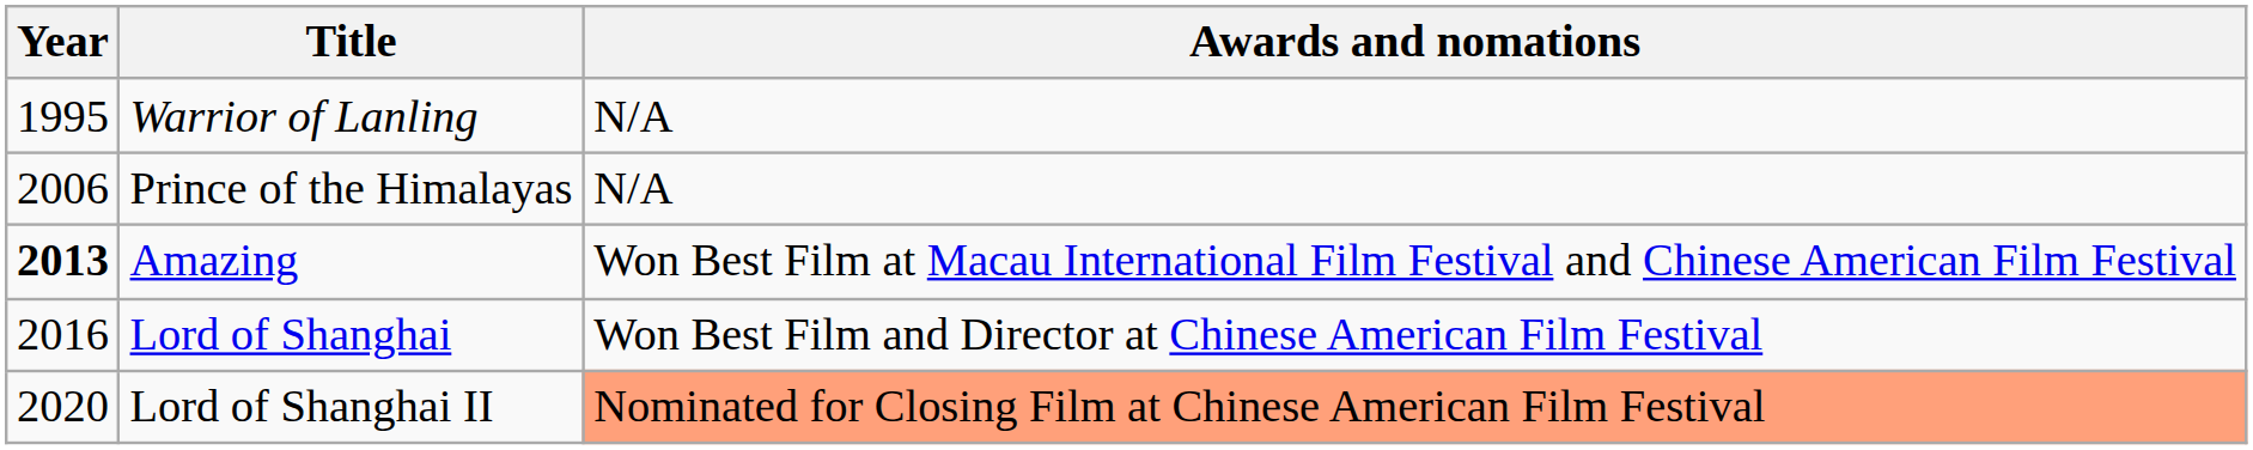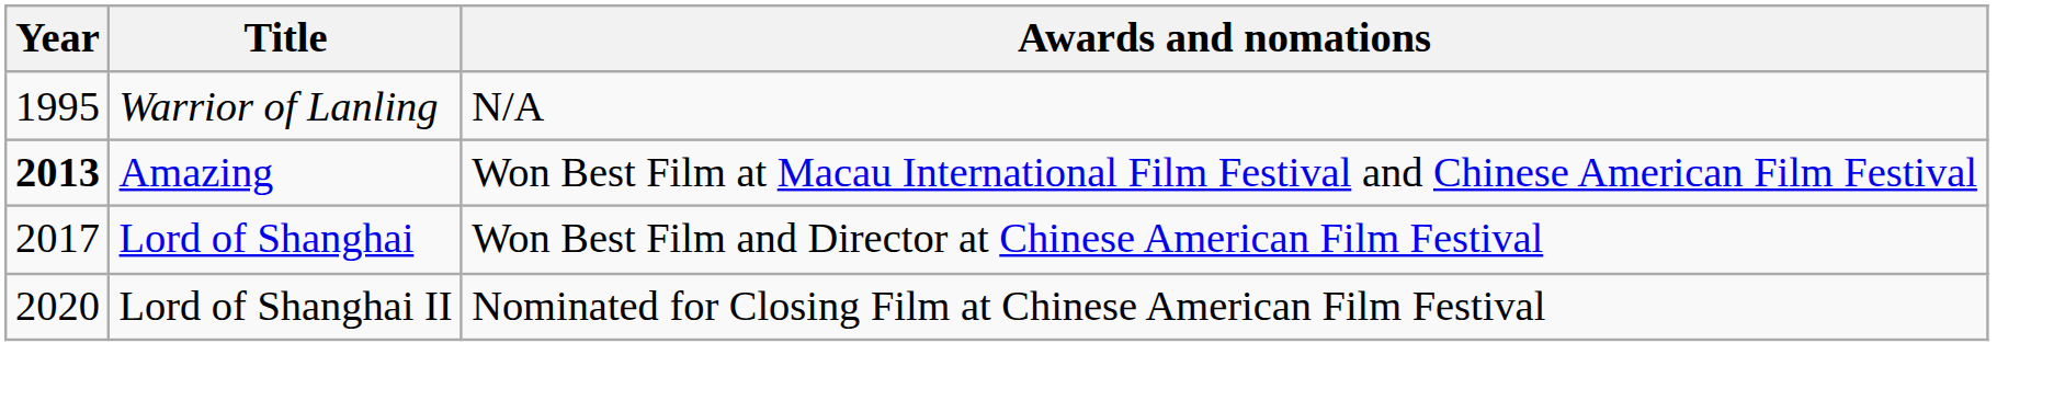 <table class="wikitable sortable">
 <tr>
 <th>Year</th>
 <th>Title</th>
 <th>Awards and nomations</th>
 </tr>
 <tr>
 <td>1995</td>
 <td><em>Warrior of Lanling</td>
 <td>N/A</td>
 </tr>
 <tr>
-<td>2006</td>
-<td></em>Prince of the Himalayas<em></td>
-<td>N/A</td>
-</tr>
-<tr>
 <td><strong>2013</strong></td>
 <td></em><a href='#'>Amazing</a><em></td>
 <td>Won Best Film at <a href='#'>Macau International Film Festival</a> and <a href='#'>Chinese American Film Festival</a></td>
 </tr>
 <tr>
-<td>2016</td>
+<td>2017</td>
 <td></em><a href='#'>Lord of Shanghai</a><em></td>
 <td>Won Best Film and Director at <a href='#'>Chinese American Film Festival</a></td>
 </tr>
 <tr>
 <td>2020</td>
 <td></em>Lord of Shanghai II<em></td>
-<td style="background: lightsalmon;">Nominated for Closing Film at Chinese American Film Festival</td>
+<td>Nominated for Closing Film at Chinese American Film Festival</td>
 </tr>
 </table>
